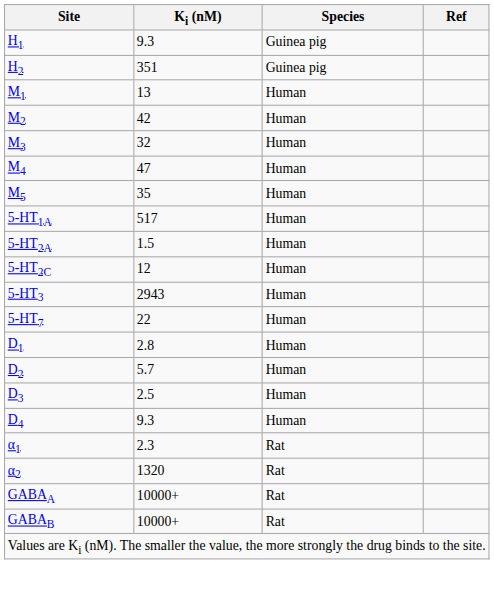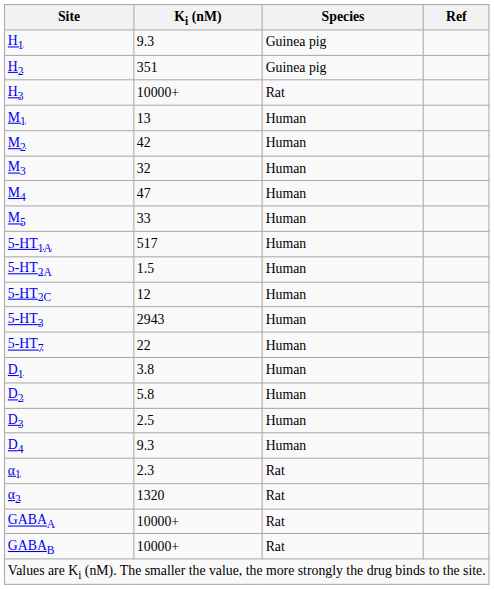 <table class="wikitable sortable floatright" style="font-size:small;">
 <tr>
 <th>Site</th>
 <th>K<sub>i</sub> (nM)</th>
 <th>Species</th>
 <th>Ref</th>
 </tr>
 <tr>
 <td><a href='#'>H<sub>1</sub></a></td>
 <td>9.3</td>
 <td>Guinea pig</td>
 <td></td>
 </tr>
 <tr>
 <td><a href='#'>H<sub>2</sub></a></td>
 <td>351</td>
 <td>Guinea pig</td>
+<td></td>
+</tr>
+<tr>
+<td><a href='#'>H<sub>3</sub></a></td>
+<td>10000+</td>
+<td>Rat</td>
 <td></td>
 </tr>
 <tr>
 <td><a href='#'>M<sub>1</sub></a></td>
 <td>13</td>
 <td>Human</td>
 <td></td>
 </tr>
 <tr>
 <td><a href='#'>M<sub>2</sub></a></td>
 <td>42</td>
 <td>Human</td>
 <td></td>
 </tr>
 <tr>
 <td><a href='#'>M<sub>3</sub></a></td>
 <td>32</td>
 <td>Human</td>
 <td></td>
 </tr>
 <tr>
 <td><a href='#'>M<sub>4</sub></a></td>
 <td>47</td>
 <td>Human</td>
 <td></td>
 </tr>
 <tr>
 <td><a href='#'>M<sub>5</sub></a></td>
-<td>35</td>
+<td>33</td>
 <td>Human</td>
 <td></td>
 </tr>
 <tr>
 <td><a href='#'>5-HT<sub>1A</sub></a></td>
 <td>517</td>
 <td>Human</td>
 <td></td>
 </tr>
 <tr>
 <td><a href='#'>5-HT<sub>2A</sub></a></td>
 <td>1.5</td>
 <td>Human</td>
 <td></td>
 </tr>
 <tr>
 <td><a href='#'>5-HT<sub>2C</sub></a></td>
 <td>12</td>
 <td>Human</td>
 <td></td>
 </tr>
 <tr>
 <td><a href='#'>5-HT<sub>3</sub></a></td>
 <td>2943</td>
 <td>Human</td>
 <td></td>
 </tr>
 <tr>
 <td><a href='#'>5-HT<sub>7</sub></a></td>
 <td>22</td>
 <td>Human</td>
 <td></td>
 </tr>
 <tr>
 <td><a href='#'>D<sub>1</sub></a></td>
-<td>2.8</td>
+<td>3.8</td>
 <td>Human</td>
 <td></td>
 </tr>
 <tr>
 <td><a href='#'>D<sub>2</sub></a></td>
-<td>5.7</td>
+<td>5.8</td>
 <td>Human</td>
 <td></td>
 </tr>
 <tr>
 <td><a href='#'>D<sub>3</sub></a></td>
 <td>2.5</td>
 <td>Human</td>
 <td></td>
 </tr>
 <tr>
 <td><a href='#'>D<sub>4</sub></a></td>
 <td>9.3</td>
 <td>Human</td>
 <td></td>
 </tr>
 <tr>
 <td><a href='#'>α<sub>1</sub></a></td>
 <td>2.3</td>
 <td>Rat</td>
 <td></td>
 </tr>
 <tr>
 <td><a href='#'>α<sub>2</sub></a></td>
 <td>1320</td>
 <td>Rat</td>
 <td></td>
 </tr>
 <tr>
 <td><a href='#'>GABA<sub>A</sub></a></td>
 <td>10000+</td>
 <td>Rat</td>
 <td></td>
 </tr>
 <tr>
 <td><a href='#'>GABA<sub>B</sub></a></td>
 <td>10000+</td>
 <td>Rat</td>
 <td></td>
 </tr>
 <tr class="sortbottom">
 <td colspan="4">Values are K<sub>i</sub> (nM). The smaller the value, the more strongly the drug binds to the site.</td>
 </tr>
 </table>
